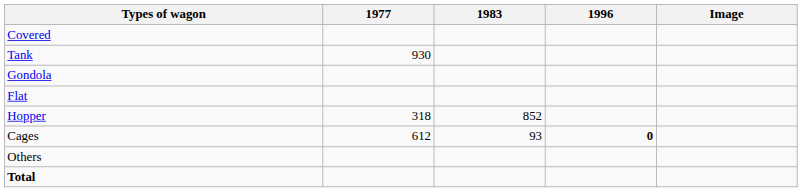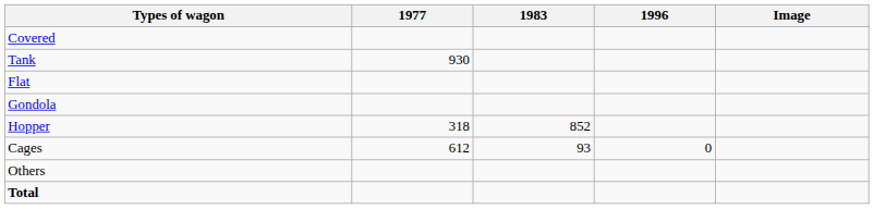 <table class="wikitable" width="50%">
 <tr>
 <th align="center">Types of wagon</th>
 <th align="center">1977</th>
 <th align="center">1983</th>
 <th align="center">1996</th>
 <th>Image</th>
 </tr>
 <tr>
 <td><a href='#'>Covered</a></td>
 <td align="right"></td>
 <td align="right"></td>
 <td align="right"></td>
 <td></td>
 </tr>
 <tr>
 <td><a href='#'>Tank</a></td>
 <td align="right">930</td>
 <td align="right"></td>
 <td align="right"></td>
 <td></td>
 </tr>
 <tr>
-<td><a href='#'>Gondola</a></td>
+<td><a href='#'>Flat</a></td>
 <td align="right"></td>
 <td align="right"></td>
 <td align="right"></td>
 <td></td>
 </tr>
 <tr>
-<td><a href='#'>Flat</a></td>
+<td><a href='#'>Gondola</a></td>
 <td align="right"></td>
 <td align="right"></td>
 <td align="right"></td>
 <td></td>
 </tr>
 <tr>
 <td><a href='#'>Hopper</a></td>
 <td align="right">318</td>
 <td align="right">852</td>
 <td align="right"></td>
 <td></td>
 </tr>
 <tr>
 <td>Cages</td>
 <td align="right">612</td>
 <td align="right">93</td>
-<td align="right"><strong>0</strong></td>
+<td align="right">0</td>
 <td></td>
 </tr>
 <tr>
 <td>Others</td>
 <td align="right"></td>
 <td align="right"></td>
 <td align="right"></td>
 <td></td>
 </tr>
 <tr>
 <td><strong>Total</strong></td>
 <td align="right"></td>
 <td align="right"></td>
 <td align="right"></td>
 <td></td>
 </tr>
 </table>
